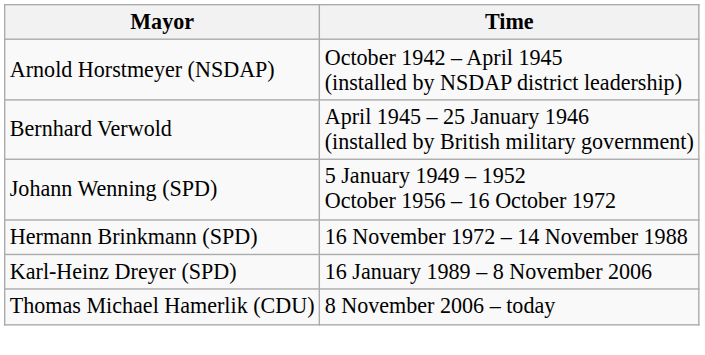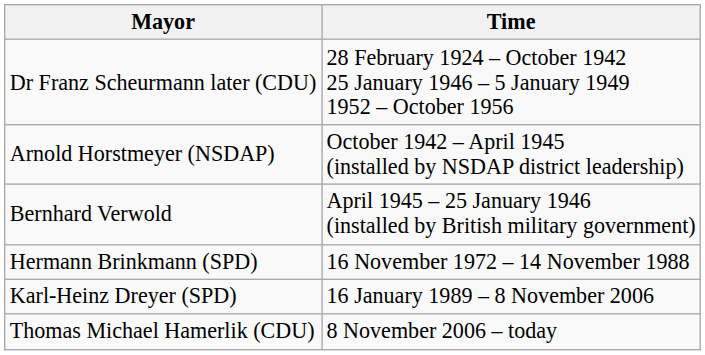 <table class="wikitable float-right">
 <tr class="bgcolor5">
 <th>Mayor</th>
 <th>Time</th>
+</tr>
+<tr>
+<td>Dr Franz Scheurmann later (CDU)</td>
+<td>28 February 1924 – October 1942<br>25 January 1946 – 5 January 1949<br>1952 – October 1956</td>
 </tr>
 <tr>
 <td>Arnold Horstmeyer (NSDAP)</td>
 <td>October 1942 – April 1945<br>(installed by NSDAP district leadership)</td>
 </tr>
 <tr>
 <td>Bernhard Verwold</td>
 <td>April 1945 – 25 January 1946<br>(installed by British military government)</td>
-</tr>
-<tr>
-<td>Johann Wenning (SPD)</td>
-<td>5 January 1949 – 1952<br>October 1956 – 16 October 1972</td>
 </tr>
 <tr>
 <td>Hermann Brinkmann (SPD)</td>
 <td>16 November 1972 – 14 November 1988</td>
 </tr>
 <tr>
 <td>Karl-Heinz Dreyer (SPD)</td>
 <td>16 January 1989 – 8 November 2006</td>
 </tr>
 <tr>
 <td>Thomas Michael Hamerlik (CDU)</td>
 <td>8 November 2006 – today</td>
 </tr>
 </table>
